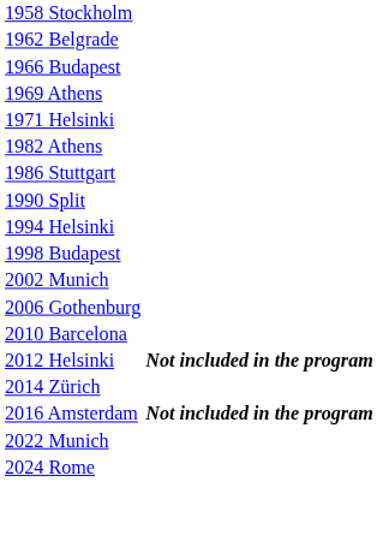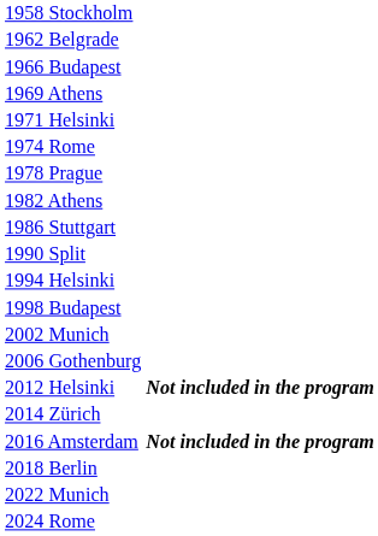 <table>
 <tr>
 <td><a href='#'>1958 Stockholm</a><br></td>
 <td></td>
 <td></td>
 <td></td>
 </tr>
 <tr>
 <td><a href='#'>1962 Belgrade</a><br></td>
 <td></td>
 <td></td>
 <td></td>
 </tr>
 <tr>
 <td><a href='#'>1966 Budapest</a><br></td>
 <td></td>
 <td></td>
 <td></td>
 </tr>
 <tr>
 <td><a href='#'>1969 Athens</a><br></td>
 <td></td>
 <td></td>
 <td></td>
 </tr>
 <tr>
 <td><a href='#'>1971 Helsinki</a><br></td>
+<td></td>
+<td></td>
+<td></td>
+</tr>
+<tr>
+<td><a href='#'>1974 Rome</a><br></td>
+<td></td>
+<td></td>
+<td></td>
+</tr>
+<tr>
+<td><a href='#'>1978 Prague</a><br></td>
 <td></td>
 <td></td>
 <td></td>
 </tr>
 <tr>
 <td><a href='#'>1982 Athens</a><br></td>
 <td></td>
 <td></td>
 <td></td>
 </tr>
 <tr>
 <td><a href='#'>1986 Stuttgart</a><br></td>
 <td></td>
 <td></td>
 <td></td>
 </tr>
 <tr>
 <td><a href='#'>1990 Split</a><br></td>
 <td></td>
 <td></td>
 <td></td>
 </tr>
 <tr>
 <td><a href='#'>1994 Helsinki</a><br></td>
 <td></td>
 <td></td>
 <td></td>
 </tr>
 <tr>
 <td><a href='#'>1998 Budapest</a><br></td>
 <td></td>
 <td></td>
 <td></td>
 </tr>
 <tr>
 <td><a href='#'>2002 Munich</a><br></td>
 <td></td>
 <td></td>
 <td></td>
 </tr>
 <tr>
 <td><a href='#'>2006 Gothenburg</a><br></td>
 <td></td>
 <td></td>
 <td></td>
 </tr>
 <tr>
-<td><a href='#'>2010 Barcelona</a><br></td>
-<td></td>
-<td></td>
-<td></td>
-</tr>
-<tr>
 <td><a href='#'>2012 Helsinki</a></td>
 <th colspan="3"><em>Not included in the program</em></th>
 </tr>
 <tr>
 <td><a href='#'>2014 Zürich</a><br></td>
 <td></td>
 <td></td>
 <td></td>
 </tr>
 <tr>
 <td><a href='#'>2016 Amsterdam</a></td>
 <th colspan="3"><em>Not included in the program</em></th>
 </tr>
 <tr>
+<td><a href='#'>2018 Berlin</a><br></td>
+<td></td>
+<td></td>
+<td></td>
+</tr>
+<tr>
 <td><a href='#'>2022 Munich</a><br></td>
 <td></td>
 <td></td>
 <td></td>
 </tr>
 <tr>
 <td><a href='#'>2024 Rome</a><br></td>
 <td></td>
 <td></td>
 <td></td>
 </tr>
 </table>
